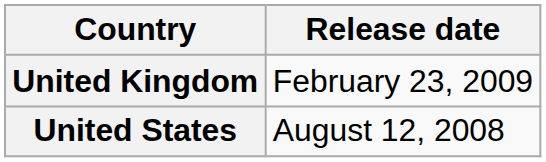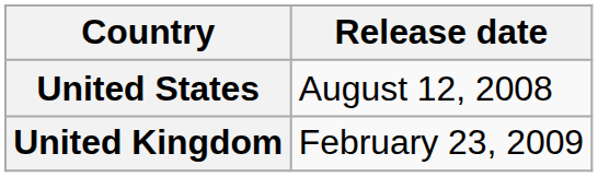 <table class="wikitable plainrowheaders">
 <tr>
 <th>Country</th>
 <th>Release date</th>
 </tr>
 <tr>
+<th scope="row">United States</th>
+<td>August 12, 2008</td>
+</tr>
+<tr>
 <th scope="row">United Kingdom</th>
 <td>February 23, 2009</td>
 </tr>
-<tr>
-<th scope="row">United States</th>
-<td>August 12, 2008</td>
-</tr>
 </table>
